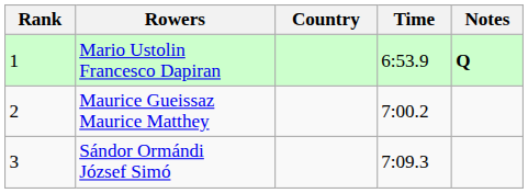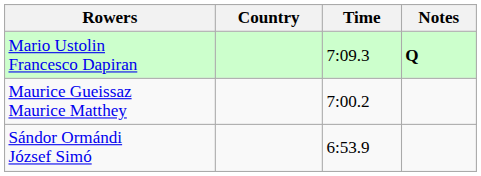 <table class="wikitable" width=50%>
 <tr>
-<th>Rank</th>
 <th>Rowers</th>
 <th>Country</th>
 <th>Time</th>
 <th>Notes</th>
 </tr>
 <tr bgcolor=ccffcc>
-<td>1</td>
 <td><a href='#'>Mario Ustolin</a><br><a href='#'>Francesco Dapiran</a></td>
 <td></td>
-<td>6:53.9</td>
+<td>7:09.3</td>
 <td><strong>Q</strong></td>
 </tr>
 <tr>
-<td>2</td>
 <td><a href='#'>Maurice Gueissaz</a><br><a href='#'>Maurice Matthey</a></td>
 <td></td>
 <td>7:00.2</td>
 <td></td>
 </tr>
 <tr>
-<td>3</td>
 <td><a href='#'>Sándor Ormándi</a><br><a href='#'>József Simó</a></td>
 <td></td>
-<td>7:09.3</td>
+<td>6:53.9</td>
 <td></td>
 </tr>
 </table>
